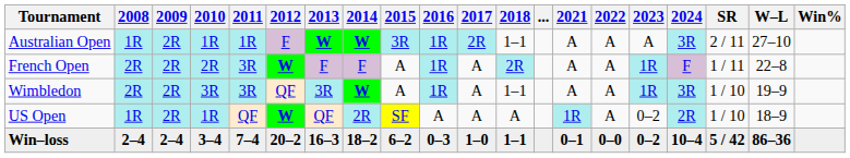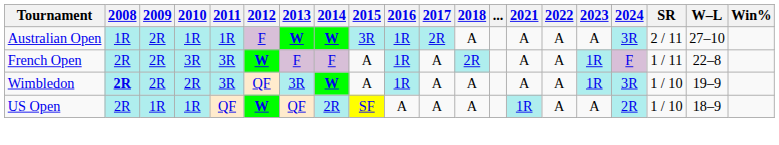 <table class=wikitable style=text-align:center>
 <tr>
 <th>Tournament</th>
 <th><a href='#'>2008</a></th>
 <th><a href='#'>2009</a></th>
 <th><a href='#'>2010</a></th>
 <th><a href='#'>2011</a></th>
 <th><a href='#'>2012</a></th>
 <th><a href='#'>2013</a></th>
 <th><a href='#'>2014</a></th>
 <th><a href='#'>2015</a></th>
 <th><a href='#'>2016</a></th>
 <th><a href='#'>2017</a></th>
 <th><a href='#'>2018</a></th>
 <th>...</th>
 <th><a href='#'>2021</a></th>
 <th><a href='#'>2022</a></th>
 <th><a href='#'>2023</a></th>
 <th><a href='#'>2024</a></th>
 <th>SR</th>
 <th>W–L</th>
 <th>Win%</th>
 </tr>
 <tr>
 <td align=left><a href='#'>Australian Open</a></td>
 <td bgcolor=afeeee><a href='#'>1R</a></td>
 <td bgcolor=afeeee><a href='#'>2R</a></td>
 <td bgcolor=afeeee><a href='#'>1R</a></td>
 <td bgcolor=afeeee><a href='#'>1R</a></td>
 <td bgcolor=thistle><a href='#'>F</a></td>
 <td bgcolor=lime><a href='#'><strong>W</strong></a></td>
 <td bgcolor=lime><a href='#'><strong>W</strong></a></td>
 <td bgcolor=afeeee><a href='#'>3R</a></td>
 <td bgcolor=afeeee><a href='#'>1R</a></td>
 <td bgcolor=afeeee><a href='#'>2R</a></td>
-<td>1–1</td>
+<td>A</td>
 <td></td>
 <td>A</td>
 <td>A</td>
 <td>A</td>
 <td bgcolor=afeeee><a href='#'>3R</a></td>
 <td>2 / 11</td>
 <td>27–10</td>
 <td></td>
 </tr>
 <tr>
 <td align=left><a href='#'>French Open</a></td>
 <td bgcolor=afeeee><a href='#'>2R</a></td>
 <td bgcolor=afeeee><a href='#'>2R</a></td>
-<td bgcolor=afeeee><a href='#'>2R</a></td>
+<td bgcolor=afeeee><a href='#'>3R</a></td>
 <td bgcolor=afeeee><a href='#'>3R</a></td>
 <td bgcolor=lime><a href='#'><strong>W</strong></a></td>
 <td bgcolor=thistle><a href='#'>F</a></td>
 <td bgcolor=thistle><a href='#'>F</a></td>
 <td>A</td>
 <td bgcolor=afeeee><a href='#'>1R</a></td>
 <td>A</td>
 <td bgcolor=afeeee><a href='#'>2R</a></td>
 <td></td>
 <td>A</td>
 <td>A</td>
 <td bgcolor=afeeee><a href='#'>1R</a></td>
 <td bgcolor=thistle><a href='#'>F</a></td>
 <td>1 / 11</td>
 <td>22–8</td>
 <td></td>
 </tr>
 <tr>
 <td align=left><a href='#'>Wimbledon</a></td>
+<td bgcolor=afeeee><strong><a href='#'>2R</a></strong></td>
 <td bgcolor=afeeee><a href='#'>2R</a></td>
 <td bgcolor=afeeee><a href='#'>2R</a></td>
-<td bgcolor=afeeee><a href='#'>3R</a></td>
 <td bgcolor=afeeee><a href='#'>3R</a></td>
 <td bgcolor=ffebcd><a href='#'>QF</a></td>
 <td bgcolor=afeeee><a href='#'>3R</a></td>
 <td bgcolor=lime><a href='#'><strong>W</strong></a></td>
 <td>A</td>
 <td bgcolor=afeeee><a href='#'>1R</a></td>
 <td>A</td>
-<td>1–1</td>
+<td>A</td>
 <td></td>
 <td>A</td>
 <td>A</td>
 <td bgcolor=afeeee><a href='#'>1R</a></td>
 <td bgcolor=afeeee><a href='#'>3R</a></td>
 <td>1 / 10</td>
 <td>19–9</td>
 <td></td>
 </tr>
 <tr>
 <td align=left><a href='#'>US Open</a></td>
+<td bgcolor=afeeee><a href='#'>2R</a></td>
 <td bgcolor=afeeee><a href='#'>1R</a></td>
-<td bgcolor=afeeee><a href='#'>2R</a></td>
 <td bgcolor=afeeee><a href='#'>1R</a></td>
 <td bgcolor=ffebcd><a href='#'>QF</a></td>
 <td bgcolor=lime><a href='#'><strong>W</strong></a></td>
 <td bgcolor=ffebcd><a href='#'>QF</a></td>
 <td bgcolor=afeeee><a href='#'>2R</a></td>
 <td bgcolor=yellow><a href='#'>SF</a></td>
 <td>A</td>
 <td>A</td>
 <td>A</td>
 <td></td>
 <td bgcolor=#afeeee><a href='#'>1R</a></td>
 <td>A</td>
-<td>0–2</td>
+<td>A</td>
 <td bgcolor=#afeeee><a href='#'>2R</a></td>
 <td>1 / 10</td>
 <td>18–9</td>
 <td></td>
 </tr>
-<tr style="background:#efefef; font-weight:bold;">
-<td style="text-align:left">Win–loss</td>
-<td>2–4</td>
-<td>2–4</td>
-<td>3–4</td>
-<td>7–4</td>
-<td>20–2</td>
-<td>16–3</td>
-<td>18–2</td>
-<td>6–2</td>
-<td>0–3</td>
-<td>1–0</td>
-<td>1–1</td>
-<td></td>
-<td>0–1</td>
-<td>0–0</td>
-<td>0–2</td>
-<td>10–4</td>
-<td>5 / 42</td>
-<td>86–36</td>
-<td></td>
-</tr>
 </table>
